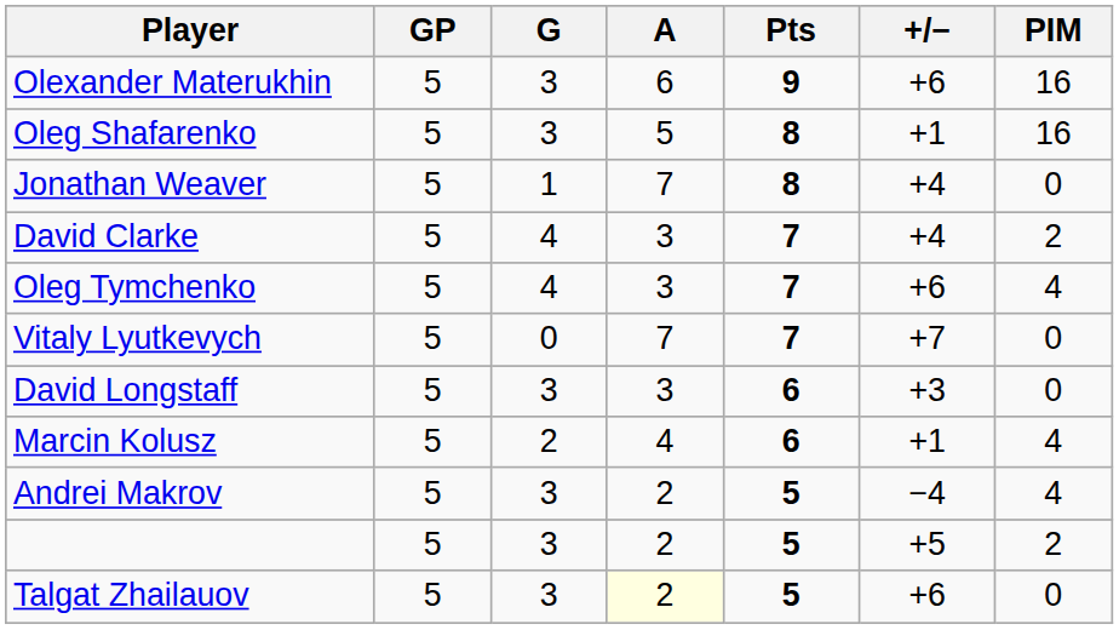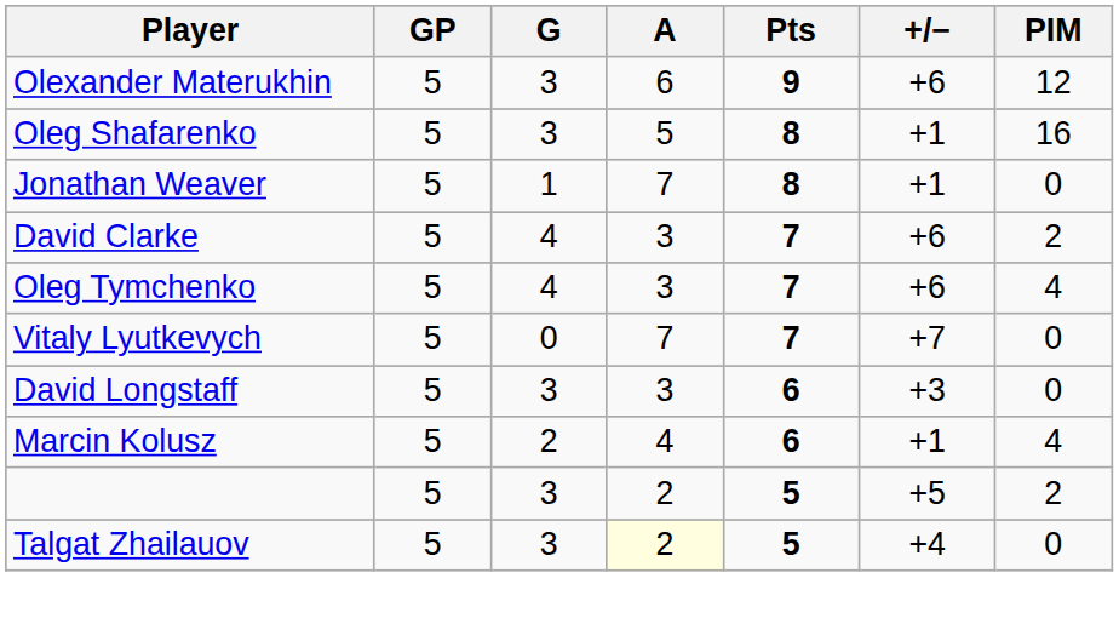 <table class="wikitable sortable" style="text-align:center;">
 <tr>
 <th style="width:175px;">Player</th>
 <th style="width:50px;">GP</th>
 <th style="width:50px;">G</th>
 <th style="width:50px;">A</th>
 <th style="width:60px;">Pts</th>
 <th style="width:60px;">+/−</th>
 <th style="width:50px;">PIM</th>
 </tr>
 <tr>
 <td style="text-align:left;"> <a href='#'>Olexander Materukhin</a></td>
 <td>5</td>
 <td>3</td>
 <td>6</td>
 <td><strong>9</strong></td>
 <td>+6</td>
-<td>16</td>
+<td>12</td>
 </tr>
 <tr>
 <td style="text-align:left;"> <a href='#'>Oleg Shafarenko</a></td>
 <td>5</td>
 <td>3</td>
 <td>5</td>
 <td><strong>8</strong></td>
 <td>+1</td>
 <td>16</td>
 </tr>
 <tr>
 <td style="text-align:left;"> <a href='#'>Jonathan Weaver</a></td>
 <td>5</td>
 <td>1</td>
 <td>7</td>
 <td><strong>8</strong></td>
-<td>+4</td>
+<td>+1</td>
 <td>0</td>
 </tr>
 <tr>
 <td style="text-align:left;"> <a href='#'>David Clarke</a></td>
 <td>5</td>
 <td>4</td>
 <td>3</td>
 <td><strong>7</strong></td>
-<td>+4</td>
+<td>+6</td>
 <td>2</td>
 </tr>
 <tr>
 <td style="text-align:left;"> <a href='#'>Oleg Tymchenko</a></td>
 <td>5</td>
 <td>4</td>
 <td>3</td>
 <td><strong>7</strong></td>
 <td>+6</td>
 <td>4</td>
 </tr>
 <tr>
 <td style="text-align:left;"> <a href='#'>Vitaly Lyutkevych</a></td>
 <td>5</td>
 <td>0</td>
 <td>7</td>
 <td><strong>7</strong></td>
 <td>+7</td>
 <td>0</td>
 </tr>
 <tr>
 <td style="text-align:left;"> <a href='#'>David Longstaff</a></td>
 <td>5</td>
 <td>3</td>
 <td>3</td>
 <td><strong>6</strong></td>
 <td>+3</td>
 <td>0</td>
 </tr>
 <tr>
 <td style="text-align:left;"> <a href='#'>Marcin Kolusz</a></td>
 <td>5</td>
 <td>2</td>
 <td>4</td>
 <td><strong>6</strong></td>
 <td>+1</td>
 <td>4</td>
 </tr>
 <tr>
-<td style="text-align:left;"> <a href='#'>Andrei Makrov</a></td>
-<td>5</td>
-<td>3</td>
-<td>2</td>
-<td><strong>5</strong></td>
-<td>−4</td>
-<td>4</td>
-</tr>
-<tr>
 <td style="text-align:left;"></td>
 <td>5</td>
 <td>3</td>
 <td>2</td>
 <td><strong>5</strong></td>
 <td>+5</td>
 <td>2</td>
 </tr>
 <tr>
 <td style="text-align:left;"> <a href='#'>Talgat Zhailauov</a></td>
 <td>5</td>
 <td>3</td>
 <td style="background: lightyellow;">2</td>
 <td><strong>5</strong></td>
-<td>+6</td>
+<td>+4</td>
 <td>0</td>
 </tr>
 </table>
